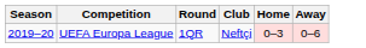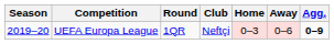 <table class="wikitable">
 <tr>
 <th>Season</th>
 <th>Competition</th>
 <th>Round</th>
 <th>Club</th>
 <th>Home</th>
 <th>Away</th>
+<th><a href='#'>Agg.</a></th>
 </tr>
 <tr>
 <td><a href='#'>2019–20</a></td>
 <td><a href='#'>UEFA Europa League</a></td>
 <td><a href='#'>1QR</a></td>
 <td> <a href='#'>Neftçi</a></td>
 <td bgcolor="#fdd" style="text-align:center;">0–3</td>
 <td bgcolor="#fdd" style="text-align:center;">0–6</td>
+<td style="text-align:center;"><strong>0–9</strong></td>
 </tr>
 </table>
